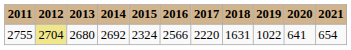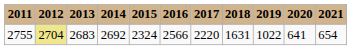 <table class="wikitable" border="1">
 <tr align="center" style="background:#d2b48c;">
 <td><strong>2011</strong></td>
 <td><strong>2012</strong></td>
 <td><strong>2013</strong></td>
 <td><strong>2014</strong></td>
 <td><strong>2015</strong></td>
 <td><strong>2016</strong></td>
 <td><strong>2017</strong></td>
 <td><strong>2018</strong></td>
 <td><strong>2019</strong></td>
 <td><strong>2020</strong></td>
 <td><strong>2021</strong></td>
 </tr>
 <tr>
 <td>2755</td>
 <td style="background: khaki;">2704</td>
-<td>2680</td>
+<td>2683</td>
 <td>2692</td>
 <td>2324</td>
 <td>2566</td>
 <td>2220</td>
 <td>1631</td>
 <td>1022</td>
 <td>641</td>
 <td>654</td>
 </tr>
 </table>
